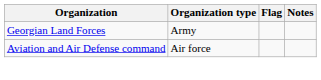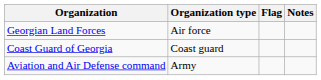 <table class="wikitable">
 <tr>
 <th>Organization</th>
 <th>Organization type</th>
 <th>Flag</th>
 <th>Notes</th>
 </tr>
 <tr>
 <td><a href='#'>Georgian Land Forces</a></td>
-<td>Army</td>
+<td>Air force</td>
+<td></td>
+<td></td>
+</tr>
+<tr>
+<td><a href='#'>Coast Guard of Georgia</a></td>
+<td>Coast guard</td>
 <td></td>
 <td></td>
 </tr>
 <tr>
 <td><a href='#'>Aviation and Air Defense command</a></td>
-<td>Air force</td>
+<td>Army</td>
 <td></td>
 <td></td>
 </tr>
 </table>
